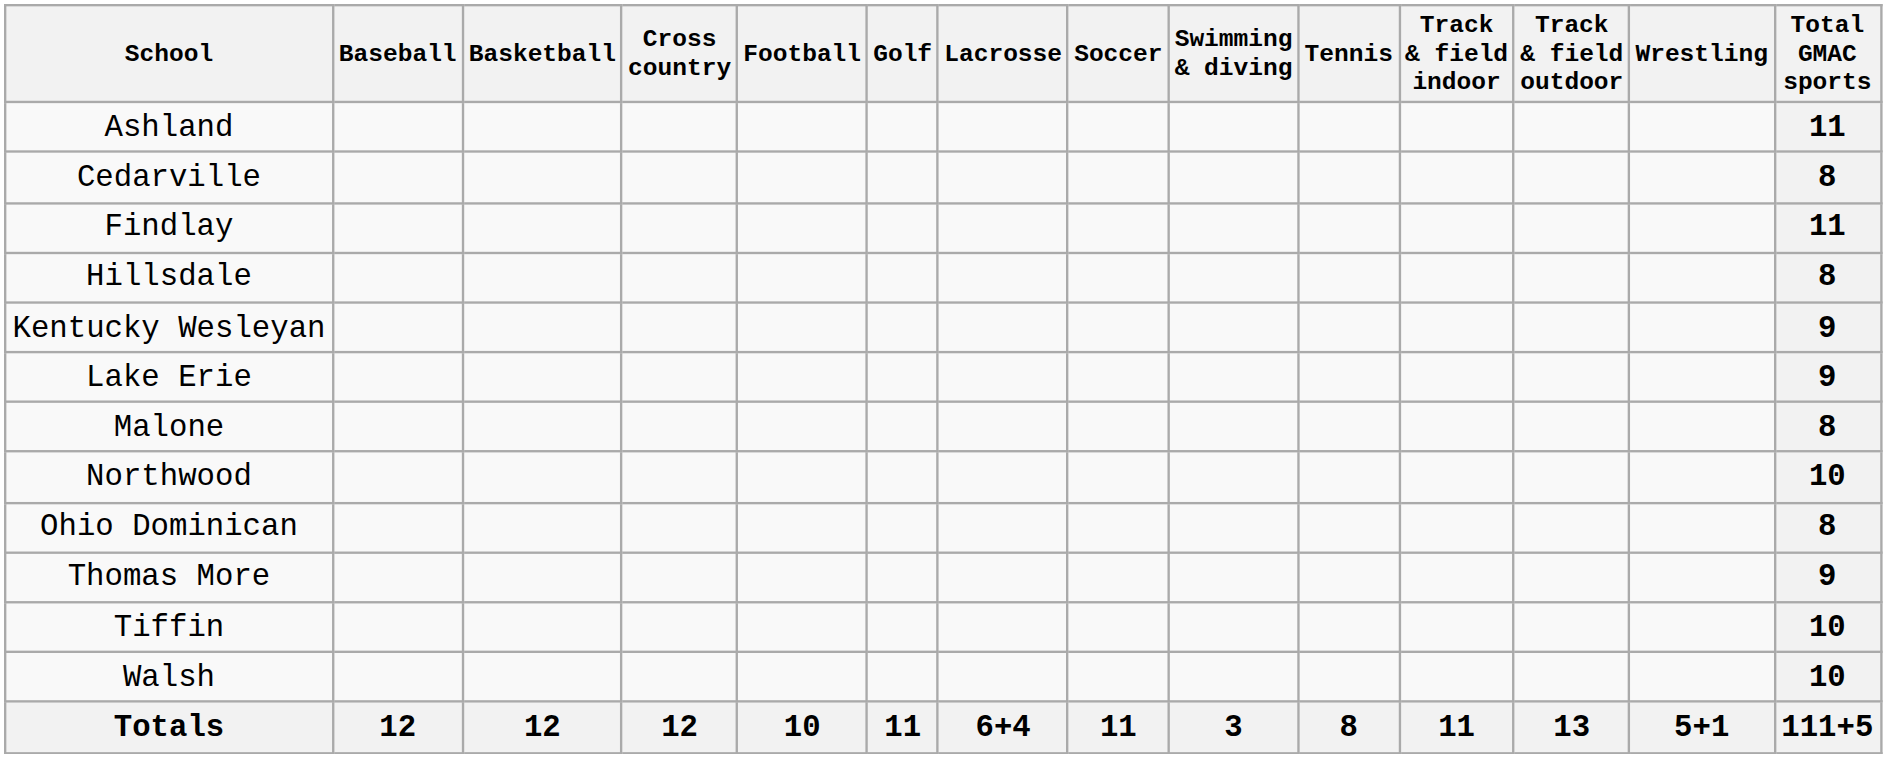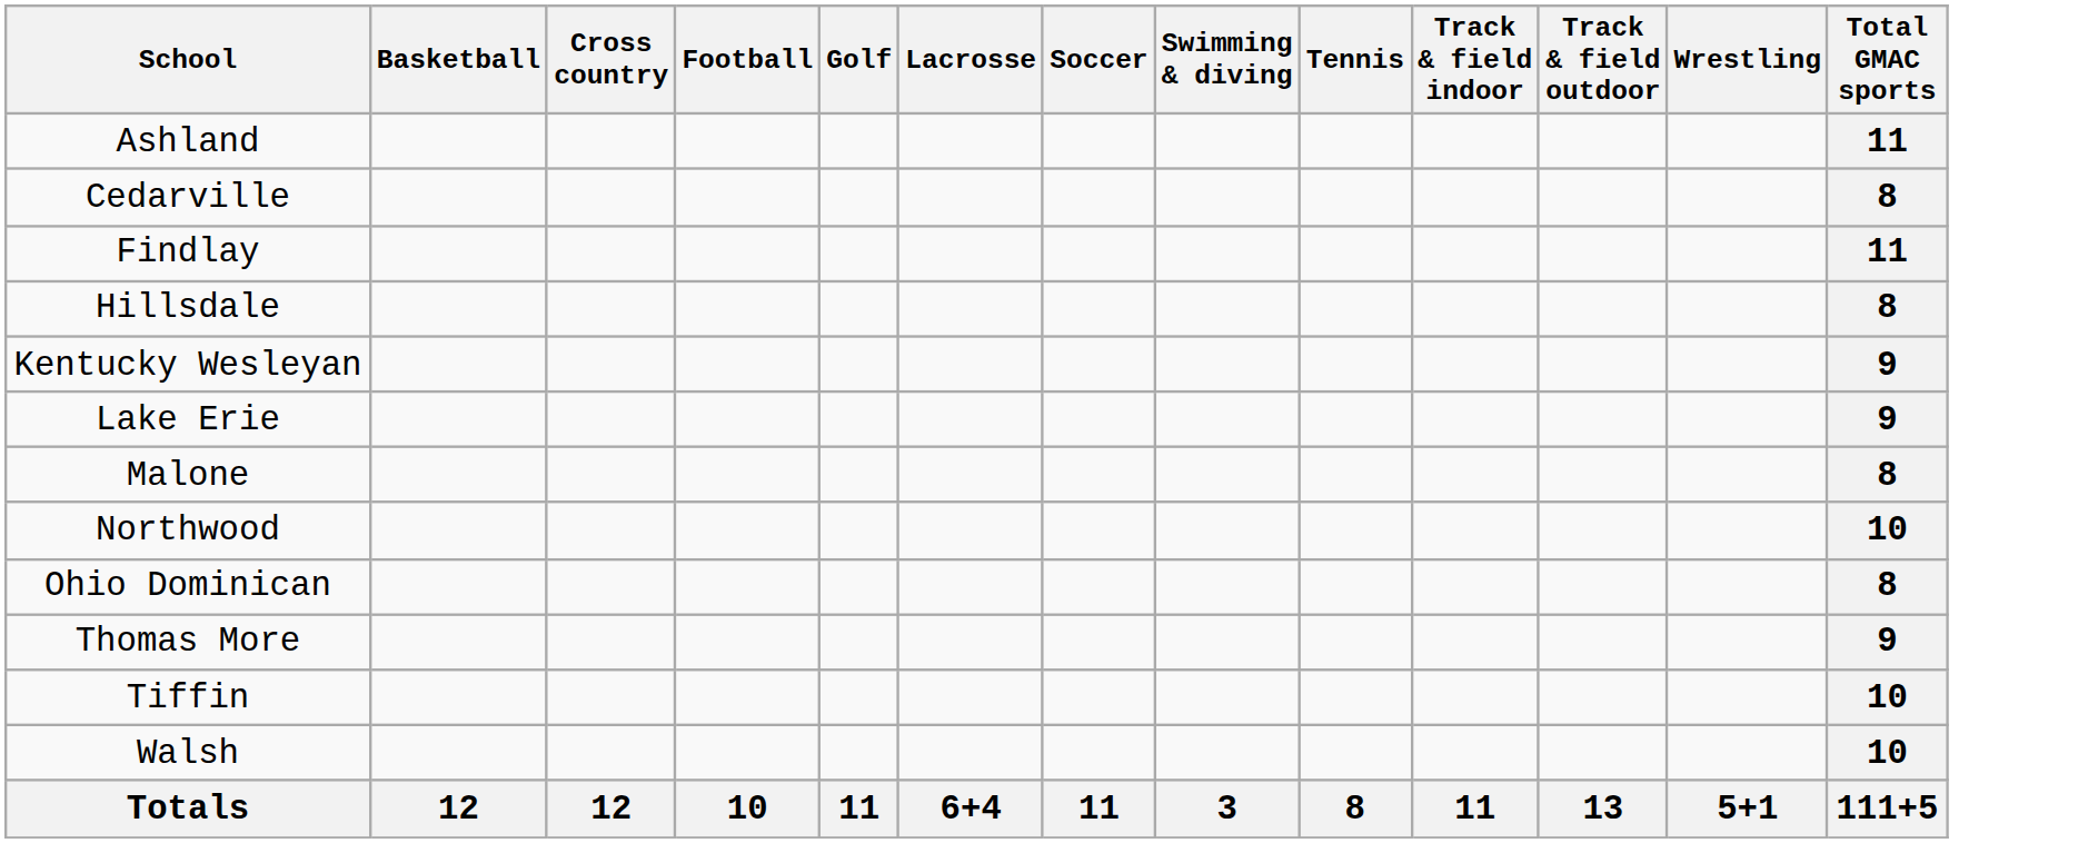 <table class="wikitable" style="text-align:center">
 <tr style="font-size:80%">
 <th>School</th>
-<th>Baseball</th>
 <th>Basketball</th>
 <th>Cross<br>country</th>
 <th>Football</th>
 <th>Golf</th>
 <th>Lacrosse</th>
 <th>Soccer</th>
 <th>Swimming<br>& diving</th>
 <th>Tennis</th>
 <th>Track<br>& field<br>indoor</th>
 <th>Track<br>& field<br>outdoor</th>
 <th>Wrestling</th>
 <th>Total<br>GMAC<br>sports</th>
 </tr>
 <tr>
 <td>Ashland</td>
 <td></td>
 <td></td>
 <td></td>
 <td></td>
 <td></td>
 <td></td>
 <td></td>
 <td></td>
 <td></td>
 <td></td>
 <td></td>
-<td></td>
 <th>11</th>
 </tr>
 <tr>
 <td>Cedarville</td>
-<td></td>
 <td></td>
 <td></td>
 <td></td>
 <td></td>
 <td></td>
 <td></td>
 <td></td>
 <td></td>
 <td></td>
 <td></td>
 <td></td>
 <th>8</th>
 </tr>
 <tr>
 <td>Findlay</td>
 <td></td>
 <td></td>
 <td></td>
 <td></td>
 <td></td>
 <td></td>
 <td></td>
 <td></td>
 <td></td>
 <td></td>
 <td></td>
-<td></td>
 <th>11</th>
 </tr>
 <tr>
 <td>Hillsdale</td>
-<td></td>
 <td></td>
 <td></td>
 <td></td>
 <td></td>
 <td></td>
 <td></td>
 <td></td>
 <td></td>
 <td></td>
 <td></td>
 <td></td>
 <th>8</th>
 </tr>
 <tr>
 <td>Kentucky Wesleyan</td>
 <td></td>
 <td></td>
 <td></td>
 <td></td>
 <td></td>
 <td></td>
 <td></td>
 <td></td>
 <td></td>
 <td></td>
 <td></td>
-<td></td>
 <th>9</th>
 </tr>
 <tr>
 <td>Lake Erie</td>
-<td></td>
 <td></td>
 <td></td>
 <td></td>
 <td></td>
 <td></td>
 <td></td>
 <td></td>
 <td></td>
 <td></td>
 <td></td>
 <td></td>
 <th>9</th>
 </tr>
 <tr>
 <td>Malone</td>
 <td></td>
 <td></td>
 <td></td>
 <td></td>
 <td></td>
 <td></td>
 <td></td>
 <td></td>
 <td></td>
 <td></td>
 <td></td>
-<td></td>
 <th>8</th>
 </tr>
 <tr>
 <td>Northwood</td>
-<td></td>
 <td></td>
 <td></td>
 <td></td>
 <td></td>
 <td></td>
 <td></td>
 <td></td>
 <td></td>
 <td></td>
 <td></td>
 <td></td>
 <th>10</th>
 </tr>
 <tr>
 <td>Ohio Dominican</td>
 <td></td>
 <td></td>
 <td></td>
 <td></td>
 <td></td>
 <td></td>
 <td></td>
 <td></td>
 <td></td>
 <td></td>
 <td></td>
-<td></td>
 <th>8</th>
 </tr>
 <tr>
 <td>Thomas More</td>
-<td></td>
 <td></td>
 <td></td>
 <td></td>
 <td></td>
 <td></td>
 <td></td>
 <td></td>
 <td></td>
 <td></td>
 <td></td>
 <td></td>
 <th>9</th>
 </tr>
 <tr>
 <td>Tiffin</td>
 <td></td>
 <td></td>
 <td></td>
 <td></td>
 <td></td>
 <td></td>
 <td></td>
 <td></td>
 <td></td>
 <td></td>
 <td></td>
-<td></td>
 <th>10</th>
 </tr>
 <tr>
 <td>Walsh</td>
-<td></td>
 <td></td>
 <td></td>
 <td></td>
 <td></td>
 <td></td>
 <td></td>
 <td></td>
 <td></td>
 <td></td>
 <td></td>
 <td></td>
 <th>10</th>
 </tr>
 <tr>
 <th>Totals</th>
 <th>12</th>
 <th>12</th>
-<th>12</th>
 <th>10</th>
 <th>11</th>
 <th>6+4</th>
 <th>11</th>
 <th>3</th>
 <th>8</th>
 <th>11</th>
 <th>13</th>
 <th>5+1</th>
 <th>111+5</th>
 </tr>
 </table>
